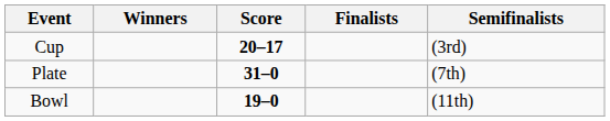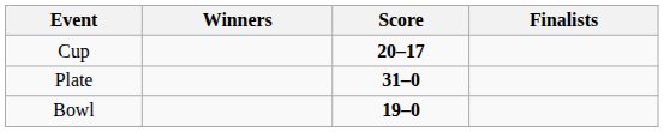 <table class="wikitable" width=550 style="text-align: center">
 <tr>
 <th>Event</th>
 <th>Winners</th>
 <th>Score</th>
 <th>Finalists</th>
-<th>Semifinalists</th>
 </tr>
 <tr>
 <td>Cup</td>
 <td align=left><strong></strong></td>
 <td><strong>20–17</strong></td>
 <td align=left></td>
-<td align=left> (3rd)<br></td>
 </tr>
 <tr>
 <td>Plate</td>
 <td align=left><strong></strong></td>
 <td><strong>31–0</strong></td>
 <td align=left></td>
-<td align=left> (7th)<br></td>
 </tr>
 <tr>
 <td>Bowl</td>
 <td align=left><strong></strong></td>
 <td><strong>19–0</strong></td>
 <td align=left></td>
-<td align=left> (11th)<br></td>
 </tr>
 </table>
